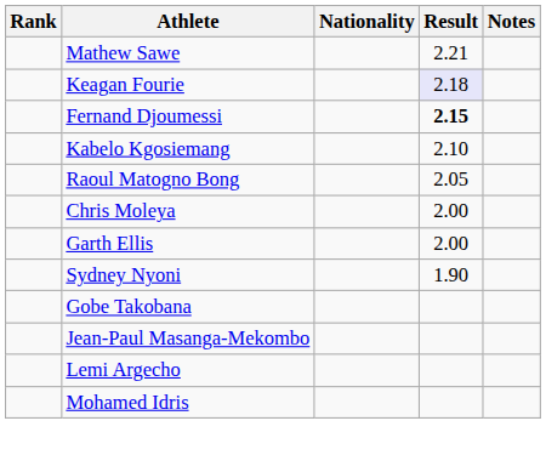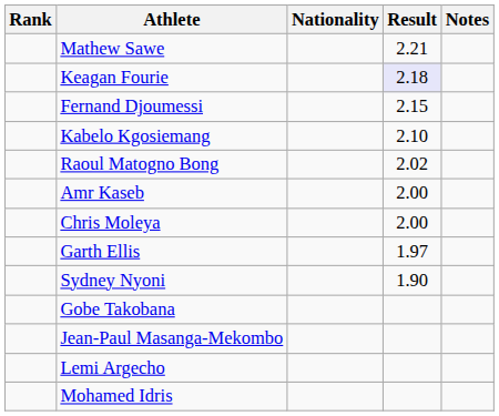 <table class="wikitable sortable" style="text-align:center">
 <tr>
 <th>Rank</th>
 <th>Athlete</th>
 <th>Nationality</th>
 <th>Result</th>
 <th>Notes</th>
 </tr>
 <tr>
 <td></td>
 <td align="left"><a href='#'>Mathew Sawe</a></td>
 <td align=left></td>
 <td>2.21</td>
 <td></td>
 </tr>
 <tr>
 <td></td>
 <td align="left"><a href='#'>Keagan Fourie</a></td>
 <td align=left></td>
 <td style="background: lavender;">2.18</td>
 <td></td>
 </tr>
 <tr>
 <td></td>
 <td align="left"><a href='#'>Fernand Djoumessi</a></td>
 <td align=left></td>
-<td><strong>2.15</strong></td>
+<td>2.15</td>
 <td></td>
 </tr>
 <tr>
 <td></td>
 <td align="left"><a href='#'>Kabelo Kgosiemang</a></td>
 <td align=left></td>
 <td>2.10</td>
 <td></td>
 </tr>
 <tr>
 <td></td>
 <td align="left"><a href='#'>Raoul Matogno Bong</a></td>
 <td align=left></td>
-<td>2.05</td>
+<td>2.02</td>
+<td></td>
+</tr>
+<tr>
+<td></td>
+<td align="left"><a href='#'>Amr Kaseb</a></td>
+<td align=left></td>
+<td>2.00</td>
 <td></td>
 </tr>
 <tr>
 <td></td>
 <td align="left"><a href='#'>Chris Moleya</a></td>
 <td align=left></td>
 <td>2.00</td>
 <td></td>
 </tr>
 <tr>
 <td></td>
 <td align="left"><a href='#'>Garth Ellis</a></td>
 <td align=left></td>
-<td>2.00</td>
+<td>1.97</td>
 <td></td>
 </tr>
 <tr>
 <td></td>
 <td align="left"><a href='#'>Sydney Nyoni</a></td>
 <td align=left></td>
 <td>1.90</td>
 <td></td>
 </tr>
 <tr>
 <td></td>
 <td align="left"><a href='#'>Gobe Takobana</a></td>
 <td align=left></td>
 <td></td>
 <td></td>
 </tr>
 <tr>
 <td></td>
 <td align="left"><a href='#'>Jean-Paul Masanga-Mekombo</a></td>
 <td align=left></td>
 <td></td>
 <td></td>
 </tr>
 <tr>
 <td></td>
 <td align="left"><a href='#'>Lemi Argecho</a></td>
 <td align=left></td>
 <td></td>
 <td></td>
 </tr>
 <tr>
 <td></td>
 <td align="left"><a href='#'>Mohamed Idris</a></td>
 <td align=left></td>
 <td></td>
 <td></td>
 </tr>
 </table>
